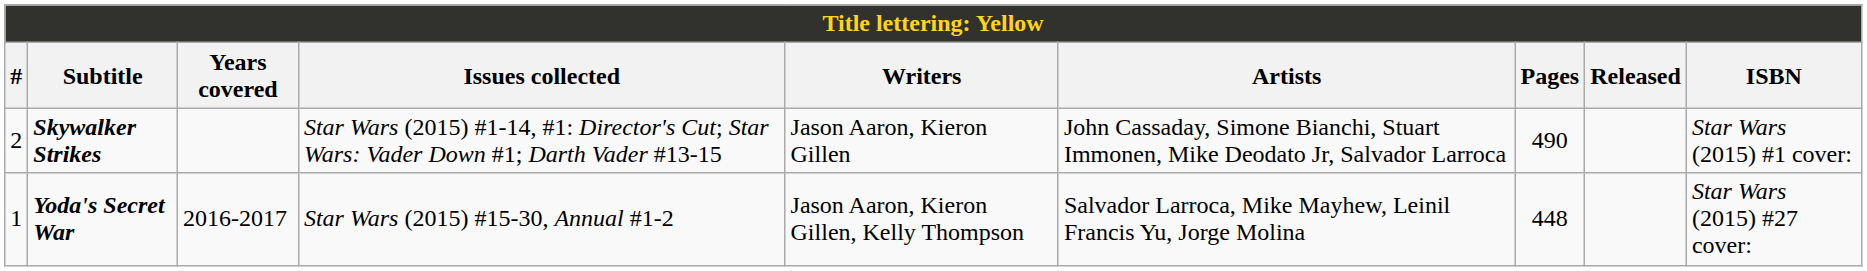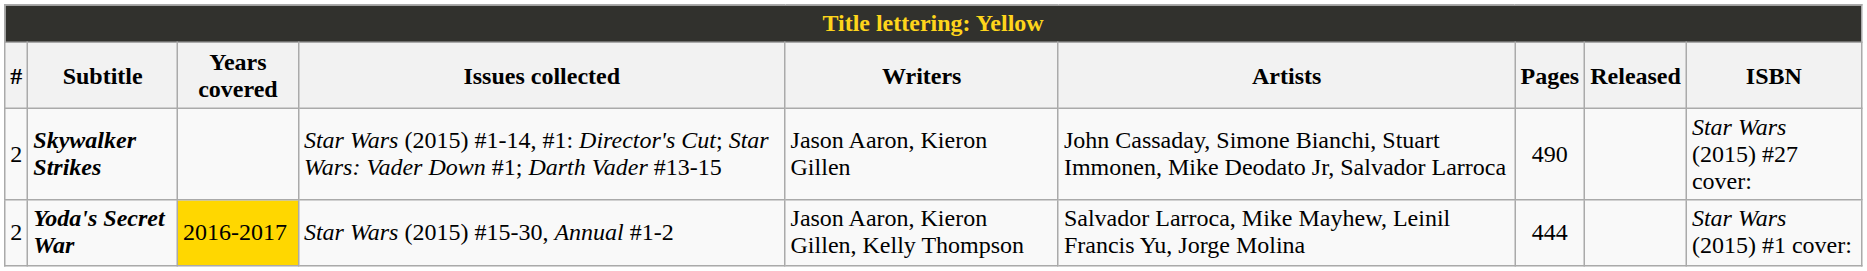 <table class="wikitable sortable" width=98%>
 <tr>
 <th colspan=9 style="background-color: #31312D; color: #FED51B;">Title lettering: Yellow</th>
 </tr>
 <tr>
 <th class="unsortable">#</th>
 <th class="unsortable">Subtitle</th>
 <th>Years covered</th>
 <th class="unsortable">Issues collected</th>
 <th class="unsortable">Writers</th>
 <th class="unsortable">Artists</th>
 <th class="unsortable">Pages</th>
 <th>Released</th>
 <th class="unsortable">ISBN</th>
 </tr>
 <tr>
 <td>2</td>
 <td><strong><em>Skywalker Strikes</em></strong></td>
 <td></td>
 <td><em>Star Wars</em> (2015) #1-14, #1: <em>Director's Cut</em>; <em>Star Wars: Vader Down</em> #1; <em>Darth Vader</em> #13-15</td>
 <td>Jason Aaron, Kieron Gillen</td>
 <td>John Cassaday, Simone Bianchi, Stuart Immonen, Mike Deodato Jr, Salvador Larroca</td>
 <td style="text-align: center;">490</td>
 <td></td>
-<td><em>Star Wars</em> (2015) #1 cover: </td>
+<td><em>Star Wars</em> (2015) #27 cover: </td>
 </tr>
 <tr>
-<td>1</td>
+<td>2</td>
 <td><strong><em>Yoda's Secret War</em></strong></td>
-<td>2016-2017</td>
+<td style="background: gold;">2016-2017</td>
 <td><em>Star Wars</em> (2015) #15-30, <em>Annual</em> #1-2</td>
 <td>Jason Aaron, Kieron Gillen, Kelly Thompson</td>
 <td>Salvador Larroca, Mike Mayhew, Leinil Francis Yu, Jorge Molina</td>
-<td style="text-align: center;">448</td>
+<td style="text-align: center;">444</td>
 <td></td>
-<td><em>Star Wars</em> (2015) #27 cover: </td>
+<td><em>Star Wars</em> (2015) #1 cover: </td>
 </tr>
 </table>
